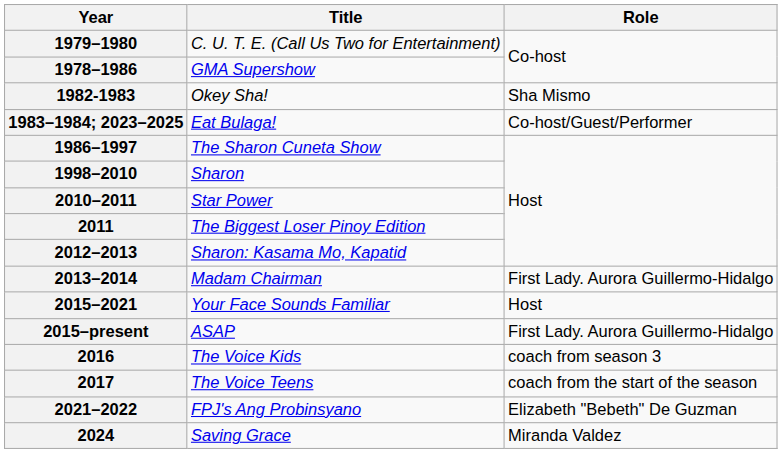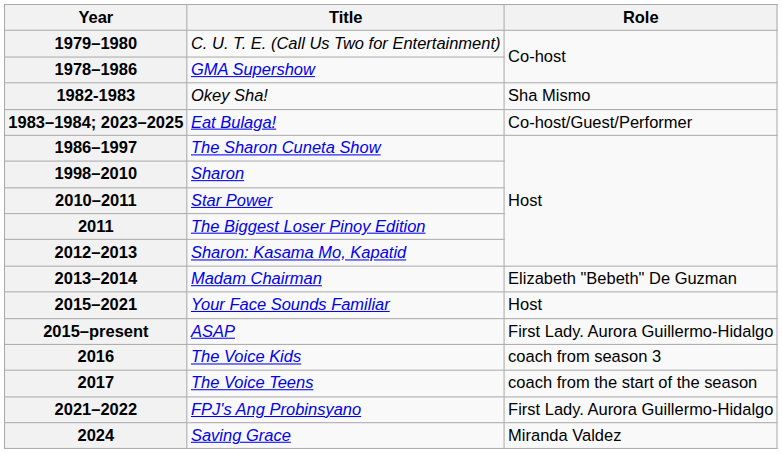 <table class="wikitable plainrowheaders sortable" style="margin-right: 0;">
 <tr>
 <th scope="col">Year</th>
 <th scope="col">Title</th>
 <th scope="col">Role</th>
 </tr>
 <tr>
 <th scope="row">1979–1980</th>
 <td><em>C. U. T. E. (Call Us Two for Entertainment)</em></td>
 <td rowspan="2">Co-host</td>
 </tr>
 <tr>
 <th scope="row">1978–1986</th>
 <td><em><a href='#'>GMA Supershow </a></em></td>
 </tr>
 <tr>
 <th scope="row">1982-1983</th>
 <td><em>Okey Sha!</em></td>
 <td>Sha Mismo</td>
 </tr>
 <tr>
 <th scope="row">1983–1984; 2023–2025</th>
 <td><em><a href='#'>Eat Bulaga!</a></em></td>
 <td>Co-host/Guest/Performer</td>
 </tr>
 <tr>
 <th scope="row">1986–1997</th>
 <td><em><a href='#'>The Sharon Cuneta Show</a></em></td>
 <td rowspan="5">Host</td>
 </tr>
 <tr>
 <th scope="row">1998–2010</th>
 <td><em><a href='#'>Sharon</a></em></td>
 </tr>
 <tr>
 <th scope="row">2010–2011</th>
 <td><em><a href='#'>Star Power</a></em></td>
 </tr>
 <tr>
 <th scope="row">2011</th>
 <td><em><a href='#'>The Biggest Loser Pinoy Edition</a></em></td>
 </tr>
 <tr>
 <th scope="row">2012–2013</th>
 <td><em><a href='#'>Sharon: Kasama Mo, Kapatid</a></em></td>
 </tr>
 <tr>
 <th scope="row">2013–2014</th>
 <td><em><a href='#'>Madam Chairman</a></em></td>
-<td>First Lady. Aurora Guillermo-Hidalgo</td>
+<td>Elizabeth "Bebeth" De Guzman</td>
 </tr>
 <tr>
 <th scope="row">2015–2021</th>
 <td><em><a href='#'>Your Face Sounds Familiar</a></em></td>
 <td>Host</td>
 </tr>
 <tr>
 <th scope="row">2015–present</th>
 <td><em><a href='#'>ASAP</a></em></td>
 <td>First Lady. Aurora Guillermo-Hidalgo</td>
 </tr>
 <tr>
 <th scope="row">2016</th>
 <td><em><a href='#'>The Voice Kids</a></em></td>
 <td>coach from season 3</td>
 </tr>
 <tr>
 <th scope="row">2017</th>
 <td><em><a href='#'>The Voice Teens</a></em></td>
 <td>coach from the start of the season</td>
 </tr>
 <tr>
 <th scope="row">2021–2022</th>
 <td><em><a href='#'>FPJ's Ang Probinsyano</a></em></td>
-<td>Elizabeth "Bebeth" De Guzman</td>
+<td>First Lady. Aurora Guillermo-Hidalgo</td>
 </tr>
 <tr>
 <th scope="row">2024</th>
 <td><em><a href='#'>Saving Grace</a></em></td>
 <td>Miranda Valdez</td>
 </tr>
 </table>
